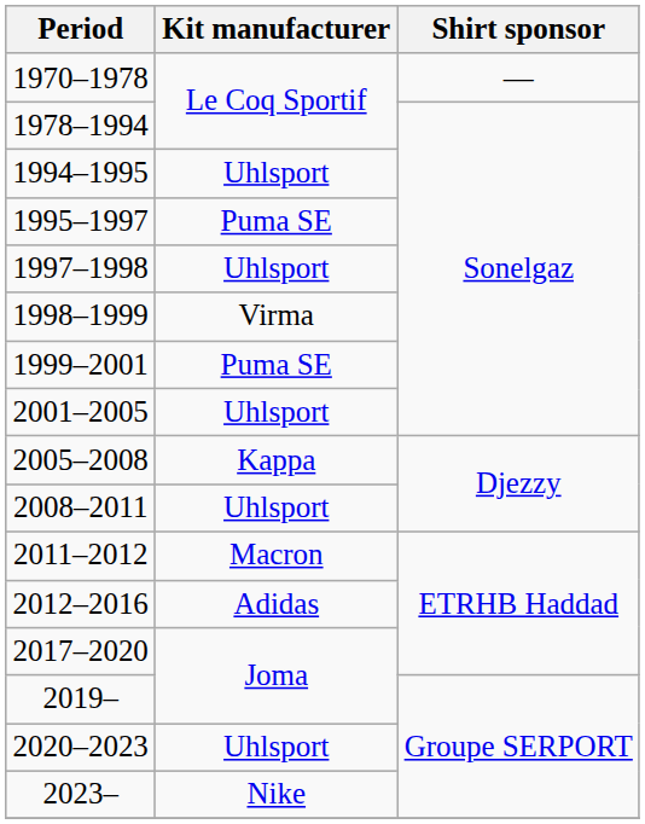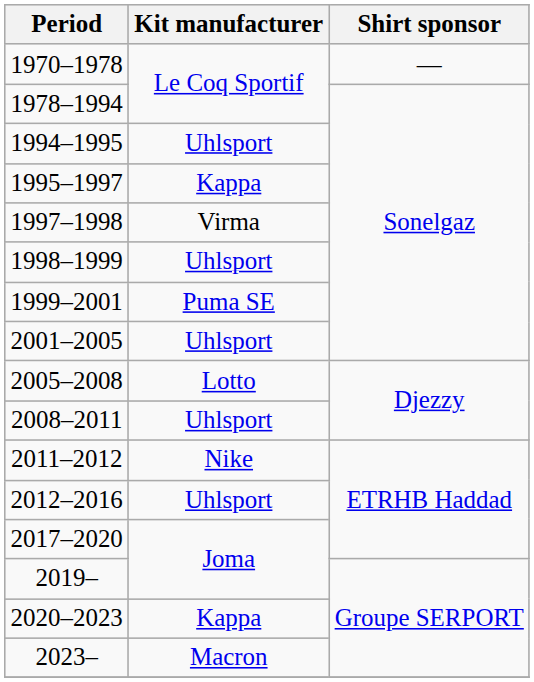 <table class="wikitable" style="text-align: center">
 <tr>
 <th>Period</th>
 <th>Kit manufacturer</th>
 <th>Shirt sponsor</th>
 </tr>
 <tr>
 <td>1970–1978</td>
 <td rowspan=2><a href='#'>Le Coq Sportif</a></td>
 <td>—</td>
 </tr>
 <tr>
 <td>1978–1994</td>
 <td rowspan=7><a href='#'>Sonelgaz</a></td>
 </tr>
 <tr>
 <td>1994–1995</td>
 <td rowspan=1><a href='#'>Uhlsport</a></td>
 </tr>
 <tr>
 <td>1995–1997</td>
-<td rowspan=1><a href='#'>Puma SE</a></td>
+<td rowspan=1><a href='#'>Kappa</a></td>
 </tr>
 <tr>
 <td>1997–1998</td>
-<td rowspan=1><a href='#'>Uhlsport</a></td>
+<td rowspan=1>Virma</td>
 </tr>
 <tr>
 <td>1998–1999</td>
-<td rowspan=1>Virma</td>
+<td rowspan=1><a href='#'>Uhlsport</a></td>
 </tr>
 <tr>
 <td>1999–2001</td>
 <td rowspan=1><a href='#'>Puma SE</a></td>
 </tr>
 <tr>
 <td>2001–2005</td>
 <td rowspan=1><a href='#'>Uhlsport</a></td>
 </tr>
 <tr>
 <td>2005–2008</td>
-<td rowspan=1><a href='#'>Kappa</a></td>
+<td><a href='#'>Lotto</a></td>
 <td rowspan=2><a href='#'>Djezzy</a></td>
 </tr>
 <tr>
 <td>2008–2011</td>
 <td rowspan=1><a href='#'>Uhlsport</a></td>
 </tr>
 <tr>
 <td>2011–2012</td>
-<td><a href='#'>Macron</a></td>
+<td rowspan=1><a href='#'>Nike</a></td>
 <td rowspan=3><a href='#'>ETRHB Haddad</a></td>
 </tr>
 <tr>
 <td>2012–2016</td>
-<td rowspan=1><a href='#'>Adidas</a></td>
+<td rowspan=1><a href='#'>Uhlsport</a></td>
 </tr>
 <tr>
 <td>2017–2020</td>
 <td rowspan=2><a href='#'>Joma</a></td>
 </tr>
 <tr>
 <td>2019–</td>
 <td rowspan=3><a href='#'>Groupe SERPORT</a></td>
 </tr>
 <tr>
 <td>2020–2023</td>
-<td rowspan=1><a href='#'>Uhlsport</a></td>
+<td><a href='#'>Kappa</a></td>
 </tr>
 <tr>
 <td>2023–</td>
-<td rowspan=1><a href='#'>Nike</a></td>
+<td><a href='#'>Macron</a></td>
 </tr>
 <tr>
 </tr>
 </table>
